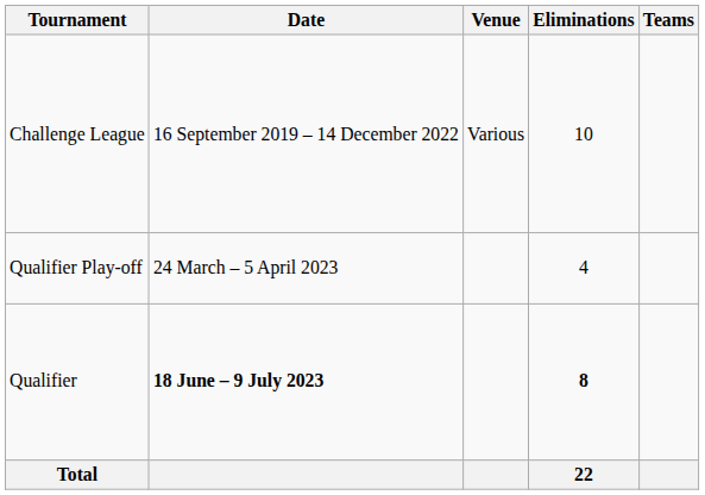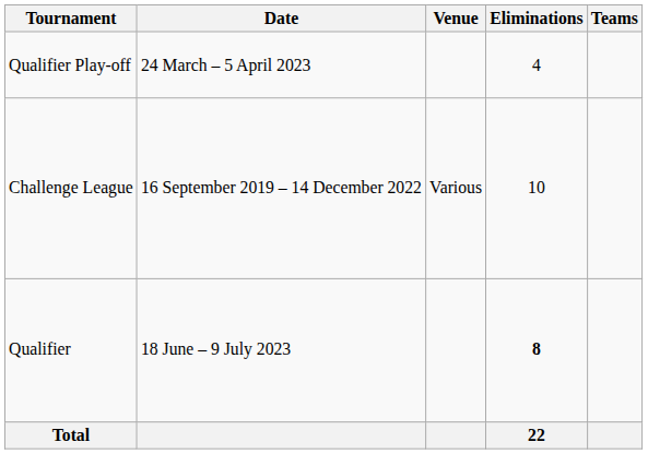 <table class="wikitable">
 <tr>
 <th>Tournament</th>
 <th>Date</th>
 <th>Venue</th>
 <th>Eliminations</th>
 <th>Teams</th>
 </tr>
 <tr>
+<td>Qualifier Play-off</td>
+<td>24 March – 5 April 2023</td>
+<td></td>
+<td style="text-align:center;">4</td>
+<td><br><br><br></td>
+</tr>
+<tr>
 <td>Challenge League</td>
 <td>16 September 2019 – 14 December 2022</td>
 <td>Various</td>
 <td style="text-align:center;">10</td>
 <td><br><br><br><br><br><br><br><br><br></td>
 </tr>
 <tr>
-<td>Qualifier Play-off</td>
-<td>24 March – 5 April 2023</td>
-<td></td>
-<td style="text-align:center;">4</td>
-<td><br><br><br></td>
-</tr>
-<tr>
 <td>Qualifier</td>
-<td><strong>18 June – 9 July 2023</strong></td>
+<td>18 June – 9 July 2023</td>
 <td></td>
 <td style="text-align:center;"><strong>8</strong></td>
 <td><br><br><br><br><br><br><br></td>
 </tr>
 <tr>
 <th>Total</th>
 <th></th>
 <th></th>
 <th>22</th>
 <th></th>
 </tr>
 </table>
